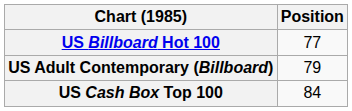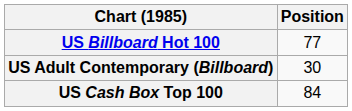 <table class="wikitable sortable plainrowheaders" style="text-align:center">
 <tr>
 <th>Chart (1985)</th>
 <th>Position</th>
 </tr>
 <tr>
 <th scope="row"><a href='#'>US <em>Billboard</em> Hot 100</a></th>
 <td>77</td>
 </tr>
 <tr>
 <th scope="row">US Adult Contemporary (<em>Billboard</em>)</th>
-<td>79</td>
+<td>30</td>
 </tr>
 <tr>
 <th scope="row">US <em>Cash Box</em> Top 100</th>
 <td>84</td>
 </tr>
 </table>
